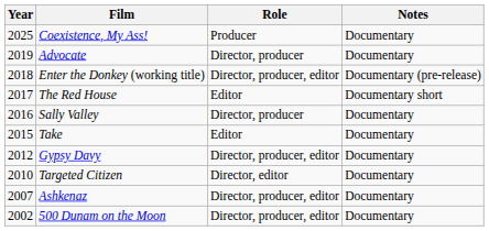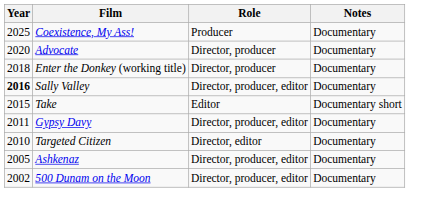 <table class="wikitable">
 <tr>
 <th>Year</th>
 <th>Film</th>
 <th>Role</th>
 <th>Notes</th>
 </tr>
 <tr>
 <td>2025</td>
 <td><em><a href='#'>Coexistence, My Ass!</a></em></td>
 <td>Producer</td>
 <td>Documentary</td>
 </tr>
 <tr>
-<td>2019</td>
+<td>2020</td>
 <td><em><a href='#'>Advocate</a></em></td>
 <td>Director, producer</td>
 <td>Documentary</td>
 </tr>
 <tr>
 <td>2018</td>
 <td><em>Enter the Donkey</em> (working title)</td>
-<td>Director, producer, editor</td>
-<td>Documentary (pre-release)</td>
+<td>Director, producer</td>
+<td>Documentary</td>
 </tr>
 <tr>
-<td>2017</td>
-<td><em>The Red House</em></td>
-<td>Editor</td>
-<td>Documentary short</td>
-</tr>
-<tr>
-<td>2016</td>
+<td><strong>2016</strong></td>
 <td><em>Sally Valley</em></td>
-<td>Director, producer</td>
+<td>Director, producer, editor</td>
 <td>Documentary</td>
 </tr>
 <tr>
 <td>2015</td>
 <td><em>Take</em></td>
 <td>Editor</td>
-<td>Documentary</td>
+<td>Documentary short</td>
 </tr>
 <tr>
-<td>2012</td>
+<td>2011</td>
 <td><em><a href='#'>Gypsy Davy</a></em></td>
 <td>Director, producer, editor</td>
 <td>Documentary</td>
 </tr>
 <tr>
 <td>2010</td>
 <td><em>Targeted Citizen</em></td>
 <td>Director, editor</td>
 <td>Documentary</td>
 </tr>
 <tr>
-<td>2007</td>
+<td>2005</td>
 <td><em><a href='#'>Ashkenaz</a></em></td>
 <td>Director, producer, editor</td>
 <td>Documentary</td>
 </tr>
 <tr>
 <td>2002</td>
 <td><em><a href='#'>500 Dunam on the Moon</a></em></td>
 <td>Director, producer, editor</td>
 <td>Documentary</td>
 </tr>
 </table>
